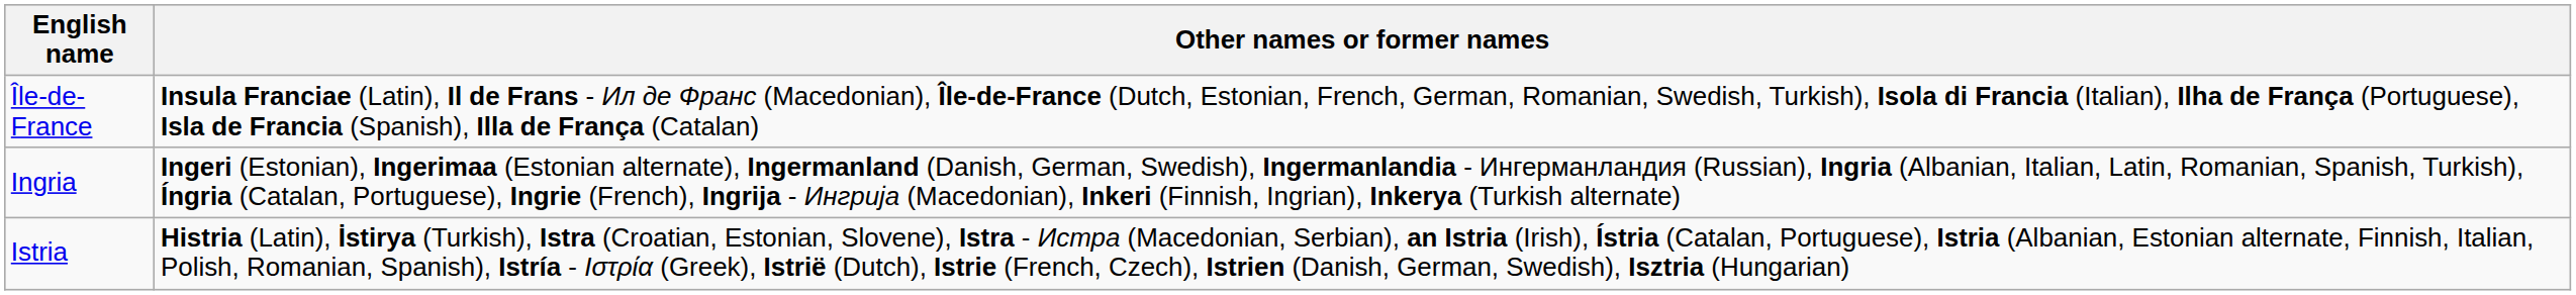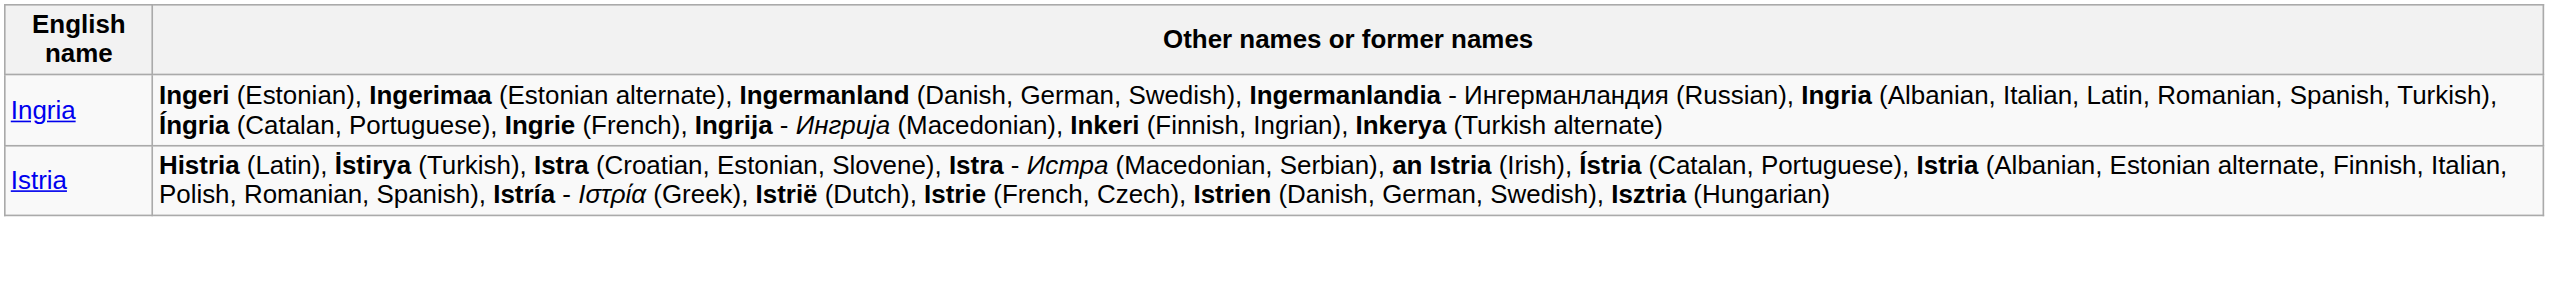 <table class="wikitable">
 <tr>
 <th>English name</th>
 <th>Other names or former names</th>
-</tr>
-<tr>
-<td><a href='#'>Île-de-France</a></td>
-<td><strong>Insula Franciae</strong> (Latin), <strong>Il de Frans</strong> - <em>Ил де Франс</em> (Macedonian), <strong>Île-de-France</strong> (Dutch, Estonian, French, German, Romanian, Swedish, Turkish), <strong>Isola di Francia</strong> (Italian),  <strong>Ilha de França</strong> (Portuguese), <strong>Isla de Francia</strong> (Spanish), <strong>Illa de França</strong> (Catalan)</td>
 </tr>
 <tr>
 <td><a href='#'>Ingria</a></td>
 <td><strong>Ingeri</strong> (Estonian), <strong>Ingerimaa</strong> (Estonian alternate), <strong>Ingermanland</strong> (Danish, German, Swedish), <strong>Ingermanlandia</strong> - Ингерманландия (Russian), <strong>Ingria</strong> (Albanian, Italian, Latin, Romanian, Spanish, Turkish), <strong>Íngria</strong> (Catalan, Portuguese), <strong>Ingrie</strong> (French), <strong>Ingrija</strong> - <em>Ингрија</em> (Macedonian), <strong>Inkeri</strong> (Finnish, Ingrian), <strong>Inkerya</strong> (Turkish alternate)</td>
 </tr>
 <tr>
 <td><a href='#'>Istria</a></td>
 <td><strong>Histria</strong> (Latin), <strong>İstirya</strong> (Turkish), <strong>Istra</strong> (Croatian, Estonian, Slovene), <strong>Istra</strong> - <em>Истра</em> (Macedonian, Serbian), <strong>an Istria</strong> (Irish), <strong>Ístria</strong> (Catalan, Portuguese), <strong>Istria</strong> (Albanian, Estonian alternate, Finnish, Italian, Polish, Romanian, Spanish), <strong>Istría</strong> - <em>Ιστρία</em> (Greek), <strong>Istrië</strong> (Dutch), <strong>Istrie</strong> (French, Czech), <strong>Istrien</strong> (Danish, German, Swedish), <strong>Isztria</strong> (Hungarian)</td>
 </tr>
 </table>
